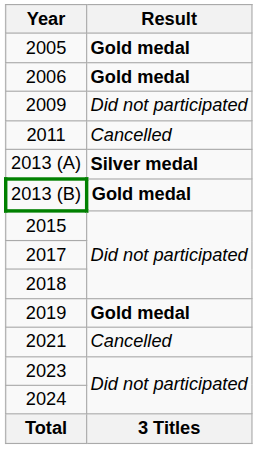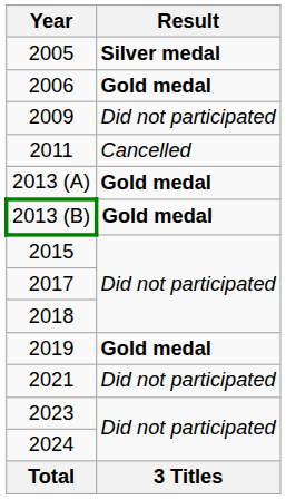 <table class="wikitable" style="text-align: center;">
 <tr>
 <th>Year</th>
 <th>Result</th>
 </tr>
 <tr>
 <td> 2005</td>
-<td style="text-align:left;"><strong> Gold medal</strong></td>
+<td style="text-align:left;"><strong> Silver medal</strong></td>
 </tr>
 <tr>
 <td> 2006</td>
 <td style="text-align:left;"><strong> Gold medal</strong></td>
 </tr>
 <tr>
 <td> 2009</td>
 <td style="text-align:left;"><em>Did not participated</em></td>
 </tr>
 <tr>
 <td> 2011</td>
 <td style="text-align:left;"><em>Cancelled</em> </td>
 </tr>
 <tr>
 <td> 2013 (A)</td>
-<td style="text-align:left;"><strong> Silver medal</strong></td>
+<td style="text-align:left;"><strong> Gold medal</strong></td>
 </tr>
 <tr>
 <td style="border: 3px solid green"> 2013 (B)</td>
 <td style="text-align:left;"><strong> Gold medal</strong></td>
 </tr>
 <tr>
 <td> 2015</td>
 <td rowspan=3 style="text-align:left;"><em>Did not participated</em></td>
 </tr>
 <tr>
 <td> 2017</td>
 </tr>
 <tr>
 <td> 2018</td>
 </tr>
 <tr>
 <td> 2019</td>
 <td style="text-align:left;"><strong> Gold medal</strong></td>
 </tr>
 <tr>
 <td> 2021</td>
-<td style="text-align:left;"><em>Cancelled</em></td>
+<td style="text-align:left;"><em>Did not participated</em></td>
 </tr>
 <tr>
 <td> 2023</td>
 <td rowspan=2 style="text-align:left;"><em>Did not participated</em></td>
 </tr>
 <tr>
 <td> 2024</td>
 </tr>
 <tr>
 <th>Total</th>
 <th>3 Titles</th>
 </tr>
 </table>
